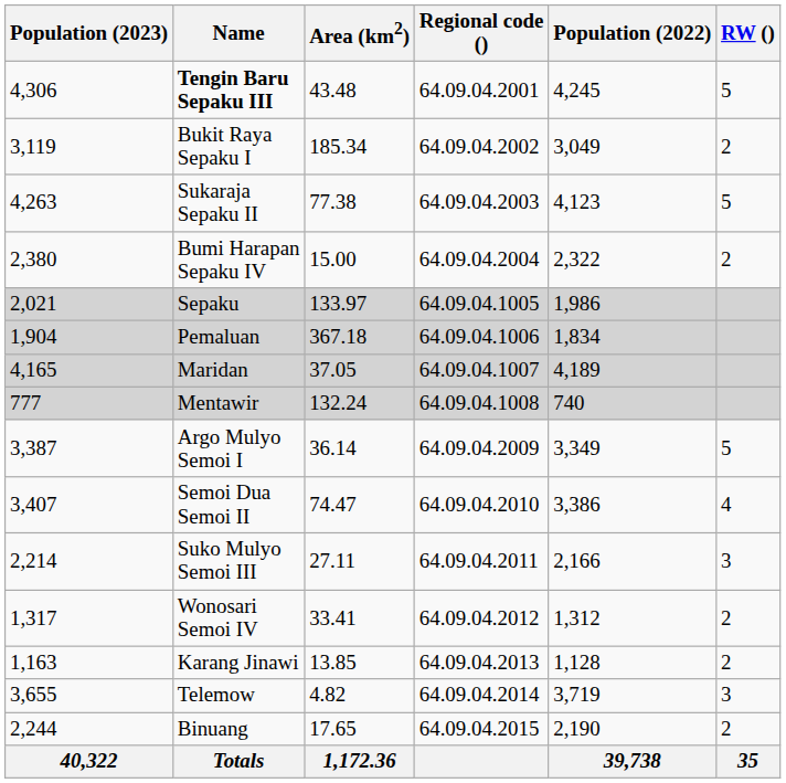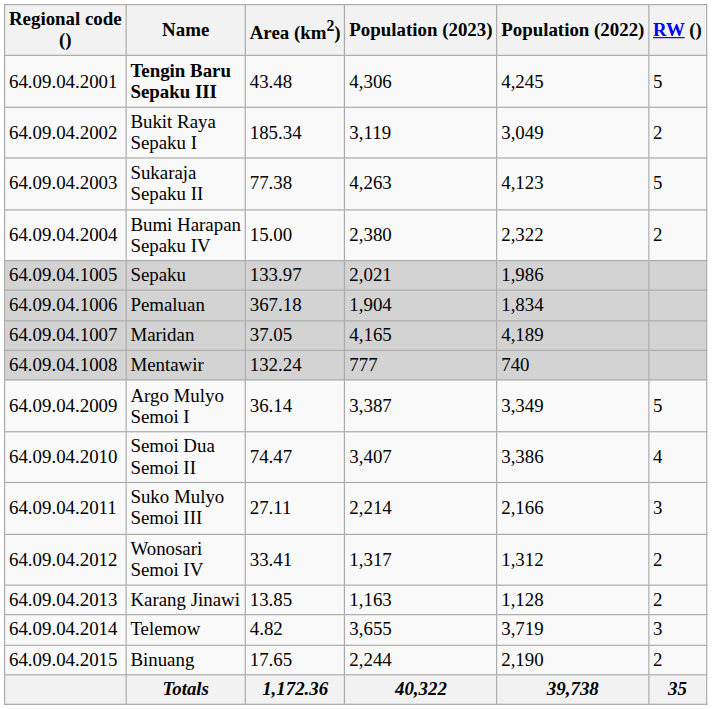 <table class="wikitable sortable">
 <tr>
-<th>Population (2023)</th>
+<th>Regional code<br>()</th>
 <th>Name</th>
 <th>Area (km<sup>2</sup>)</th>
-<th>Regional code<br>()</th>
+<th>Population (2023)</th>
 <th>Population (2022)</th>
 <th><a href='#'>RW</a> ()</th>
 </tr>
 <tr>
-<td>4,306</td>
+<td>64.09.04.2001</td>
 <td><strong>Tengin Baru</strong><br><strong>Sepaku III</strong></td>
 <td>43.48</td>
-<td>64.09.04.2001</td>
+<td>4,306</td>
 <td>4,245</td>
 <td>5</td>
 </tr>
 <tr>
-<td>3,119</td>
+<td>64.09.04.2002</td>
 <td>Bukit Raya<br>Sepaku I</td>
 <td>185.34</td>
-<td>64.09.04.2002</td>
+<td>3,119</td>
 <td>3,049</td>
 <td>2</td>
 </tr>
 <tr>
-<td>4,263</td>
+<td>64.09.04.2003</td>
 <td>Sukaraja<br>Sepaku II</td>
 <td>77.38</td>
-<td>64.09.04.2003</td>
+<td>4,263</td>
 <td>4,123</td>
 <td>5</td>
 </tr>
 <tr>
-<td>2,380</td>
+<td>64.09.04.2004</td>
 <td>Bumi Harapan<br>Sepaku IV</td>
 <td>15.00</td>
-<td>64.09.04.2004</td>
+<td>2,380</td>
 <td>2,322</td>
 <td>2</td>
 </tr>
 <tr style="background:lightgrey">
-<td>2,021</td>
+<td>64.09.04.1005</td>
 <td>Sepaku</td>
 <td>133.97</td>
-<td>64.09.04.1005</td>
+<td>2,021</td>
 <td>1,986</td>
 <td></td>
 </tr>
 <tr style="background:lightgrey">
-<td>1,904</td>
+<td>64.09.04.1006</td>
 <td>Pemaluan</td>
 <td>367.18</td>
-<td>64.09.04.1006</td>
+<td>1,904</td>
 <td>1,834</td>
 <td></td>
 </tr>
 <tr style="background:lightgrey">
-<td>4,165</td>
+<td>64.09.04.1007</td>
 <td>Maridan</td>
 <td>37.05</td>
-<td>64.09.04.1007</td>
+<td>4,165</td>
 <td>4,189</td>
 <td></td>
 </tr>
 <tr style="background:lightgrey">
-<td>777</td>
+<td>64.09.04.1008</td>
 <td>Mentawir</td>
 <td>132.24</td>
-<td>64.09.04.1008</td>
+<td>777</td>
 <td>740</td>
 <td></td>
 </tr>
 <tr>
-<td>3,387</td>
+<td>64.09.04.2009</td>
 <td>Argo Mulyo<br>Semoi I</td>
 <td>36.14</td>
-<td>64.09.04.2009</td>
+<td>3,387</td>
 <td>3,349</td>
 <td>5</td>
 </tr>
 <tr>
-<td>3,407</td>
+<td>64.09.04.2010</td>
 <td>Semoi Dua<br>Semoi II</td>
 <td>74.47</td>
-<td>64.09.04.2010</td>
+<td>3,407</td>
 <td>3,386</td>
 <td>4</td>
 </tr>
 <tr>
-<td>2,214</td>
+<td>64.09.04.2011</td>
 <td>Suko Mulyo<br>Semoi III</td>
 <td>27.11</td>
-<td>64.09.04.2011</td>
+<td>2,214</td>
 <td>2,166</td>
 <td>3</td>
 </tr>
 <tr>
-<td>1,317</td>
+<td>64.09.04.2012</td>
 <td>Wonosari<br>Semoi IV</td>
 <td>33.41</td>
-<td>64.09.04.2012</td>
+<td>1,317</td>
 <td>1,312</td>
 <td>2</td>
 </tr>
 <tr>
-<td>1,163</td>
+<td>64.09.04.2013</td>
 <td>Karang Jinawi</td>
 <td>13.85</td>
-<td>64.09.04.2013</td>
+<td>1,163</td>
 <td>1,128</td>
 <td>2</td>
 </tr>
 <tr>
-<td>3,655</td>
+<td>64.09.04.2014</td>
 <td>Telemow</td>
 <td>4.82</td>
-<td>64.09.04.2014</td>
+<td>3,655</td>
 <td>3,719</td>
 <td>3</td>
 </tr>
 <tr>
-<td>2,244</td>
+<td>64.09.04.2015</td>
 <td>Binuang</td>
 <td>17.65</td>
-<td>64.09.04.2015</td>
+<td>2,244</td>
 <td>2,190</td>
 <td>2</td>
 </tr>
 <tr>
-<th><em>40,322</em></th>
+<th></th>
 <th><em>Totals</em></th>
 <th><em>1,172.36</em></th>
-<th></th>
+<th><em>40,322</em></th>
 <th><em>39,738</em></th>
 <th><em>35</em></th>
 </tr>
 </table>
